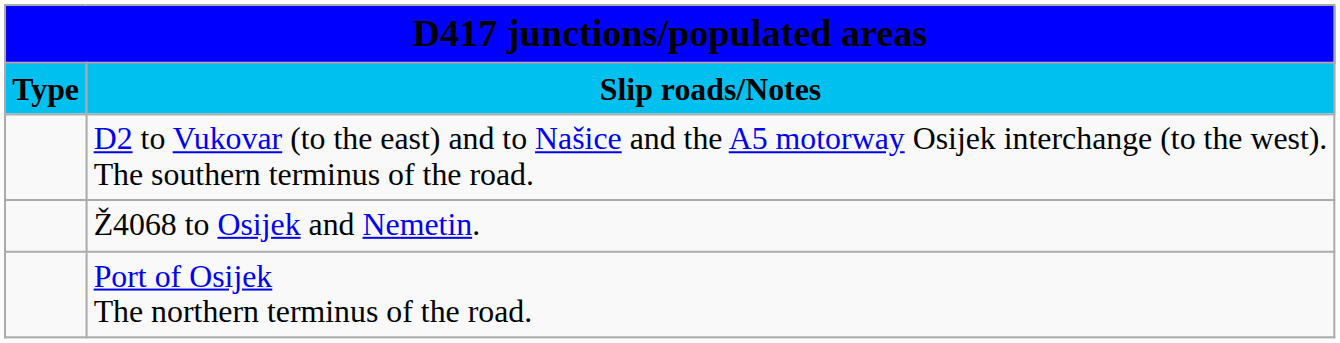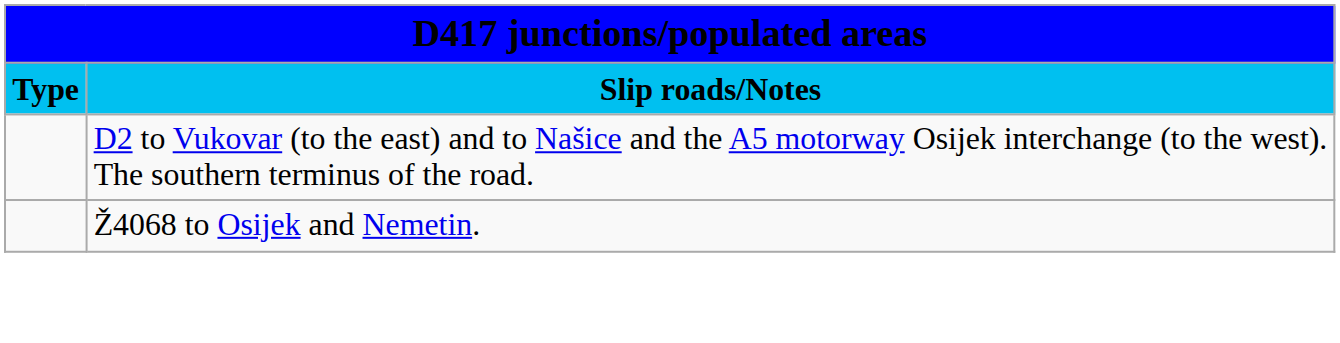 <table class="wikitable">
 <tr>
 <td colspan=2 bgcolor=blue align=center style=margin-top:15><span><big><strong>D417 junctions/populated areas</strong></big></span></td>
 </tr>
 <tr>
 <td align=center bgcolor=00c0f0><strong>Type</strong></td>
 <td align=center bgcolor=00c0f0><strong>Slip roads/Notes</strong></td>
 </tr>
 <tr>
 <td></td>
 <td> <a href='#'>D2</a> to <a href='#'>Vukovar</a> (to the east) and to <a href='#'>Našice</a> and the <a href='#'>A5 motorway</a> Osijek interchange (to the west).<br>The southern terminus of the road.</td>
 </tr>
 <tr>
 <td></td>
 <td>Ž4068 to <a href='#'>Osijek</a> and <a href='#'>Nemetin</a>.</td>
 </tr>
-<tr>
-<td></td>
-<td><a href='#'>Port of Osijek</a><br>The northern terminus of the road.</td>
-</tr>
 </table>
